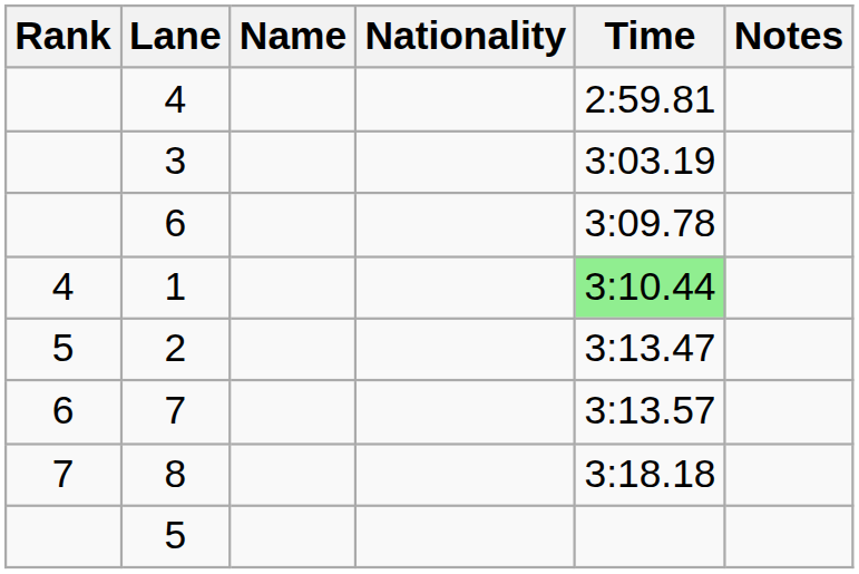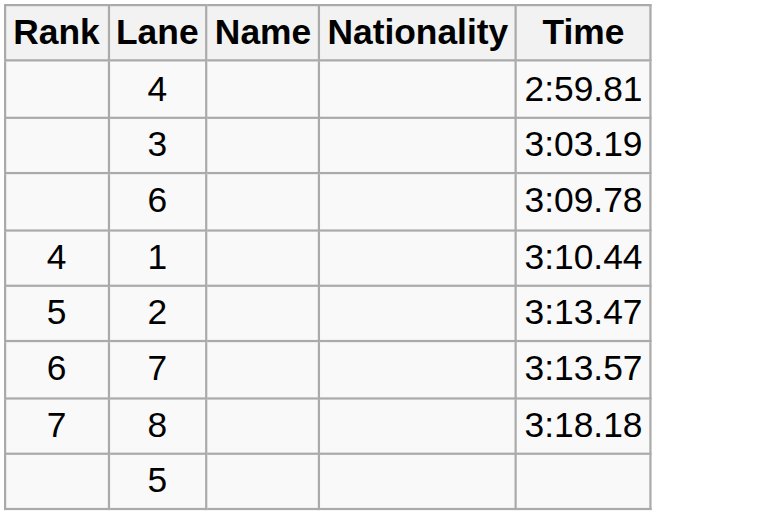 <table class="wikitable sortable" style="text-align:center">
 <tr>
 <th>Rank</th>
 <th>Lane</th>
 <th>Name</th>
 <th>Nationality</th>
 <th>Time</th>
-<th>Notes</th>
 </tr>
 <tr>
 <td></td>
 <td>4</td>
 <td align=left></td>
 <td align=left></td>
 <td>2:59.81</td>
-<td><strong></strong></td>
 </tr>
 <tr>
 <td></td>
 <td>3</td>
 <td align=left></td>
 <td align=left></td>
 <td>3:03.19</td>
-<td></td>
 </tr>
 <tr>
 <td></td>
 <td>6</td>
 <td align=left></td>
 <td align=left></td>
 <td>3:09.78</td>
-<td></td>
 </tr>
 <tr>
 <td>4</td>
 <td>1</td>
 <td align=left></td>
 <td align=left></td>
-<td style="background: lightgreen;">3:10.44</td>
-<td></td>
+<td>3:10.44</td>
 </tr>
 <tr>
 <td>5</td>
 <td>2</td>
 <td align=left></td>
 <td align=left></td>
 <td>3:13.47</td>
-<td></td>
 </tr>
 <tr>
 <td>6</td>
 <td>7</td>
 <td align=left></td>
 <td align=left></td>
 <td>3:13.57</td>
-<td></td>
 </tr>
 <tr>
 <td>7</td>
 <td>8</td>
 <td align=left></td>
 <td align=left></td>
 <td>3:18.18</td>
-<td></td>
 </tr>
 <tr>
 <td></td>
 <td>5</td>
 <td align=left></td>
 <td align=left></td>
 <td></td>
-<td><strong></strong></td>
 </tr>
 </table>
